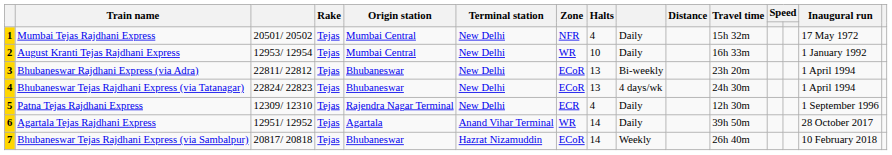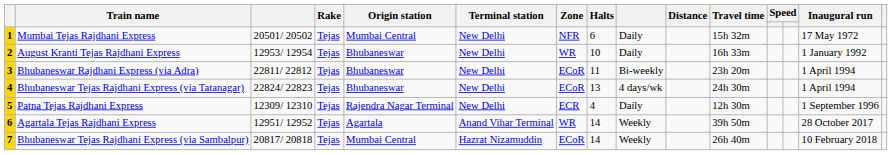 <table class="wikitable sortable" style="font-size: 80%">
 <tr>
 <th rowspan="2"></th>
 <th rowspan="2">Train name</th>
 <th rowspan="2"></th>
 <th rowspan="2">Rake</th>
 <th rowspan="2">Origin station</th>
 <th rowspan="2">Terminal station</th>
 <th rowspan="2">Zone</th>
 <th rowspan="2">Halts</th>
 <th rowspan="2"></th>
 <th rowspan="2" data-sort-type="number">Distance</th>
 <th rowspan="2">Travel time</th>
 <th colspan="2">Speed</th>
 <th rowspan="2">Inaugural run</th>
 <th rowspan="2"></th>
 </tr>
 <tr>
 <th></th>
 <th></th>
 </tr>
 <tr>
 <th style="color: #00000; background-color: gold;">1</th>
 <td><a href='#'>Mumbai Tejas Rajdhani Express</a></td>
 <td>20501/ 20502</td>
 <td><a href='#'>Tejas</a></td>
 <td><a href='#'>Mumbai Central</a></td>
 <td><a href='#'>New Delhi</a></td>
 <td><a href='#'>NFR</a></td>
-<td>4</td>
+<td>6</td>
 <td>Daily</td>
 <td></td>
 <td>15h 32m</td>
 <td></td>
 <td></td>
 <td>17 May 1972</td>
 <td></td>
 </tr>
 <tr>
 <th style="color: #000000; background-color: gold;">2</th>
 <td><a href='#'>August Kranti Tejas Rajdhani Express</a></td>
 <td>12953/ 12954</td>
 <td><a href='#'>Tejas</a></td>
-<td><a href='#'>Mumbai Central</a></td>
+<td><a href='#'>Bhubaneswar</a></td>
 <td><a href='#'>New Delhi</a></td>
 <td><a href='#'>WR</a></td>
 <td>10</td>
 <td>Daily</td>
 <td></td>
 <td>16h 33m</td>
 <td></td>
 <td></td>
 <td>1 January 1992</td>
 <td></td>
 </tr>
 <tr>
 <th style="color: #000000; background-color: gold;">3</th>
 <td><a href='#'>Bhubaneswar Rajdhani Express (via Adra)</a></td>
 <td>22811/ 22812</td>
 <td><a href='#'>Tejas</a></td>
 <td><a href='#'>Bhubaneswar</a></td>
 <td><a href='#'>New Delhi</a></td>
 <td><a href='#'>ECoR</a></td>
-<td>13</td>
+<td>11</td>
 <td>Bi-weekly</td>
 <td></td>
 <td>23h 20m</td>
 <td></td>
 <td></td>
 <td>1 April 1994</td>
 <td></td>
 </tr>
 <tr>
 <th style="color: #00000; background-color: gold;">4</th>
 <td><a href='#'>Bhubaneswar Tejas Rajdhani Express (via Tatanagar)</a></td>
 <td>22824/ 22823</td>
 <td><a href='#'>Tejas</a></td>
 <td><a href='#'>Bhubaneswar</a></td>
 <td><a href='#'>New Delhi</a></td>
 <td><a href='#'>ECoR</a></td>
 <td>13</td>
 <td>4 days/wk</td>
 <td></td>
 <td>24h 30m</td>
 <td></td>
 <td></td>
 <td>1 April 1994</td>
 <td></td>
 </tr>
 <tr>
 <th style="color: #000000; background-color: gold;">5</th>
 <td><a href='#'>Patna Tejas Rajdhani Express</a></td>
 <td>12309/ 12310</td>
 <td><a href='#'>Tejas</a></td>
 <td><a href='#'>Rajendra Nagar Terminal</a></td>
 <td><a href='#'>New Delhi</a></td>
 <td><a href='#'>ECR</a></td>
 <td>4</td>
 <td>Daily</td>
 <td></td>
 <td>12h 30m</td>
 <td></td>
 <td></td>
 <td>1 September 1996</td>
 <td></td>
 </tr>
 <tr>
 <th style="color: #00000; background-color: gold;">6</th>
 <td><a href='#'>Agartala Tejas Rajdhani Express</a></td>
 <td>12951/ 12952</td>
 <td><a href='#'>Tejas</a></td>
 <td><a href='#'>Agartala</a></td>
 <td><a href='#'>Anand Vihar Terminal</a></td>
 <td><a href='#'>WR</a></td>
 <td>14</td>
-<td>Daily</td>
+<td>Weekly</td>
 <td></td>
 <td>39h 50m</td>
 <td></td>
 <td></td>
 <td>28 October 2017</td>
 <td></td>
 </tr>
 <tr>
 <th style="color: #00000; background-color: gold;">7</th>
 <td><a href='#'>Bhubaneswar Tejas Rajdhani Express (via Sambalpur)</a></td>
 <td>20817/ 20818</td>
 <td><a href='#'>Tejas</a></td>
-<td><a href='#'>Bhubaneswar</a></td>
+<td><a href='#'>Mumbai Central</a></td>
 <td><a href='#'>Hazrat Nizamuddin</a></td>
 <td><a href='#'>ECoR</a></td>
 <td>14</td>
 <td>Weekly</td>
 <td></td>
 <td>26h 40m</td>
 <td></td>
 <td></td>
 <td>10 February 2018</td>
 <td></td>
 </tr>
 </table>
